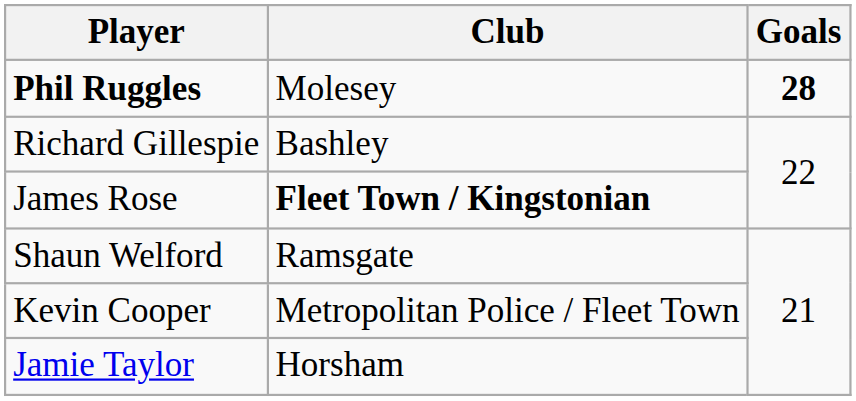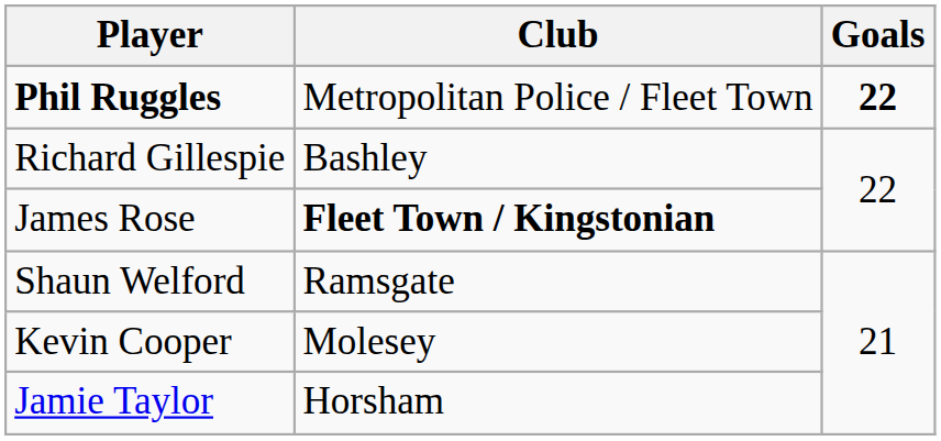 <table class="wikitable">
 <tr>
 <th>Player</th>
 <th>Club</th>
 <th>Goals</th>
 </tr>
 <tr>
 <td><strong>Phil Ruggles</strong></td>
-<td>Molesey</td>
-<td align="center"><strong>28</strong></td>
+<td>Metropolitan Police / Fleet Town</td>
+<td align="center"><strong>22</strong></td>
 </tr>
 <tr>
 <td>Richard Gillespie</td>
 <td>Bashley</td>
 <td rowspan=2 align="center">22</td>
 </tr>
 <tr>
 <td>James Rose</td>
 <td><strong>Fleet Town / Kingstonian</strong></td>
 </tr>
 <tr>
 <td>Shaun Welford</td>
 <td>Ramsgate</td>
 <td rowspan=3 align="center">21</td>
 </tr>
 <tr>
 <td>Kevin Cooper</td>
-<td>Metropolitan Police / Fleet Town</td>
+<td>Molesey</td>
 </tr>
 <tr>
 <td><a href='#'>Jamie Taylor</a></td>
 <td>Horsham</td>
 </tr>
 </table>
